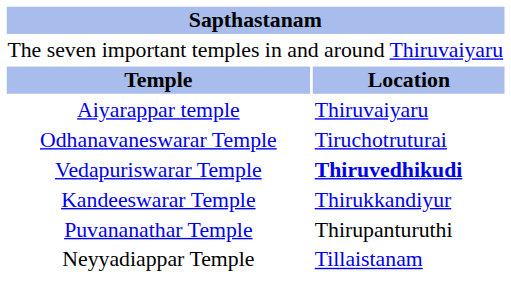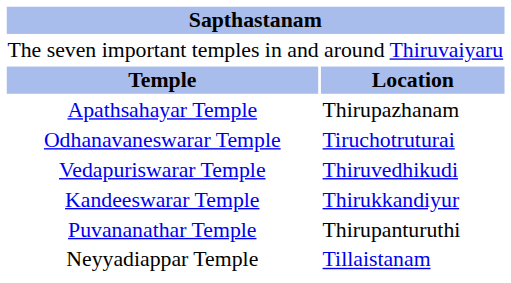 <table class="toccolours" style="clear:right; float:right; background:#ffffff; margin: 0 0 0.5em 1em; width:275">
 <tr>
 <th style="background:#A8BDEC;text-align:center;" colspan="2">  <strong>Sapthastanam</strong>  </th>
 </tr>
 <tr>
 <td style="text-align:center;" colspan="2">The seven important temples in and around <a href='#'>Thiruvaiyaru</a></td>
 </tr>
 <tr>
 <td style="text-align:center;background:#A8BDEC"><strong>Temple</strong></td>
 <td style="text-align:center;background:#A8BDEC"><strong>Location</strong></td>
 </tr>
 <tr>
-<td style="text-align:center;"><a href='#'>Aiyarappar temple</a></td>
-<td><a href='#'>Thiruvaiyaru</a></td>
+<td style="text-align:center;"><a href='#'>Apathsahayar Temple</a></td>
+<td>Thirupazhanam</td>
 </tr>
 <tr>
 <td style="text-align:center;"><a href='#'>Odhanavaneswarar Temple</a></td>
 <td><a href='#'>Tiruchotruturai</a></td>
 </tr>
 <tr>
 <td style="text-align:center;"><a href='#'>Vedapuriswarar Temple</a></td>
-<td><strong><a href='#'>Thiruvedhikudi</a></strong></td>
+<td><a href='#'>Thiruvedhikudi</a></td>
 </tr>
 <tr>
 <td style="text-align:center;"><a href='#'>Kandeeswarar Temple</a></td>
 <td><a href='#'>Thirukkandiyur</a></td>
 </tr>
 <tr>
 <td style="text-align:center;"><a href='#'>Puvananathar Temple</a></td>
 <td>Thirupanturuthi</td>
 </tr>
 <tr>
 <td style="text-align:center;">Neyyadiappar Temple</td>
 <td><a href='#'>Tillaistanam</a></td>
 </tr>
 <tr>
 </tr>
 </table>
